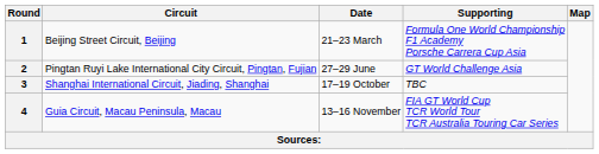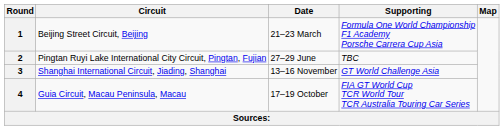 <table class="wikitable" style="font-size:85%;">
 <tr>
 <th>Round</th>
 <th>Circuit</th>
 <th>Date</th>
 <th>Supporting</th>
 <th>Map</th>
 </tr>
 <tr>
 <th>1</th>
 <td> Beijing Street Circuit, <a href='#'>Beijing</a></td>
 <td>21–23 March</td>
 <td><em><a href='#'>Formula One World Championship</a><br><a href='#'>F1 Academy</a><br><a href='#'>Porsche Carrera Cup Asia</a></em></td>
 <td rowspan="4"></td>
 </tr>
 <tr>
 <th>2</th>
 <td> Pingtan Ruyi Lake International City Circuit, <a href='#'>Pingtan</a>, <a href='#'>Fujian</a></td>
 <td>27–29 June</td>
-<td><em><a href='#'>GT World Challenge Asia</a></em></td>
+<td><em>TBC</em></td>
 </tr>
 <tr>
 <th>3</th>
 <td> <a href='#'>Shanghai International Circuit</a>, <a href='#'>Jiading</a>, <a href='#'>Shanghai</a></td>
-<td>17–19 October</td>
-<td><em>TBC</em></td>
+<td>13–16 November</td>
+<td><em><a href='#'>GT World Challenge Asia</a></em></td>
 </tr>
 <tr>
 <th>4</th>
 <td> <a href='#'>Guia Circuit</a>, <a href='#'>Macau Peninsula</a>, <a href='#'>Macau</a></td>
-<td>13–16 November</td>
+<td>17–19 October</td>
 <td><em><a href='#'>FIA GT World Cup</a><br><a href='#'>TCR World Tour</a><br><a href='#'>TCR Australia Touring Car Series</a></em></td>
 </tr>
 <tr>
 <th colspan="5">Sources:</th>
 </tr>
 </table>
